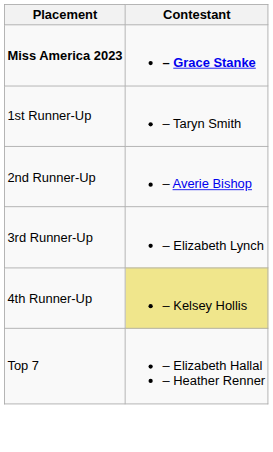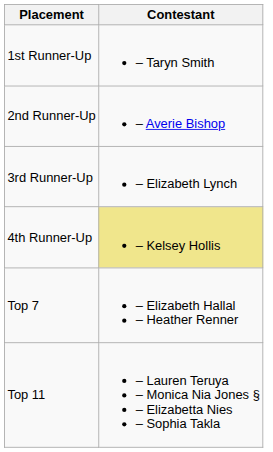 <table class="wikitable" style="font-size:95%;">
 <tr>
 <th>Placement</th>
 <th>Contestant</th>
-</tr>
-<tr>
-<td><strong>Miss America 2023</strong></td>
-<td><br><ul><li><strong> – <a href='#'>Grace Stanke</a></strong></li></ul></td>
 </tr>
 <tr>
 <td>1st Runner-Up</td>
 <td><br><ul><li> – Taryn Smith</li></ul></td>
 </tr>
 <tr>
 <td>2nd Runner-Up</td>
 <td><br><ul><li> – <a href='#'>Averie Bishop</a></li></ul></td>
 </tr>
 <tr>
 <td>3rd Runner-Up</td>
 <td><br><ul><li> – Elizabeth Lynch</li></ul></td>
 </tr>
 <tr>
 <td>4th Runner-Up</td>
 <td style="background: khaki;"><br><ul><li> – Kelsey Hollis</li></ul></td>
 </tr>
 <tr>
 <td>Top 7</td>
 <td><br><ul><li> – Elizabeth Hallal</li><li> – Heather Renner</li></ul></td>
 </tr>
+<tr>
+<td>Top 11</td>
+<td><br><ul><li> – Lauren Teruya</li><li> – Monica Nia Jones §</li><li> – Elizabetta Nies</li><li> – Sophia Takla</li></ul></td>
+</tr>
 </table>
